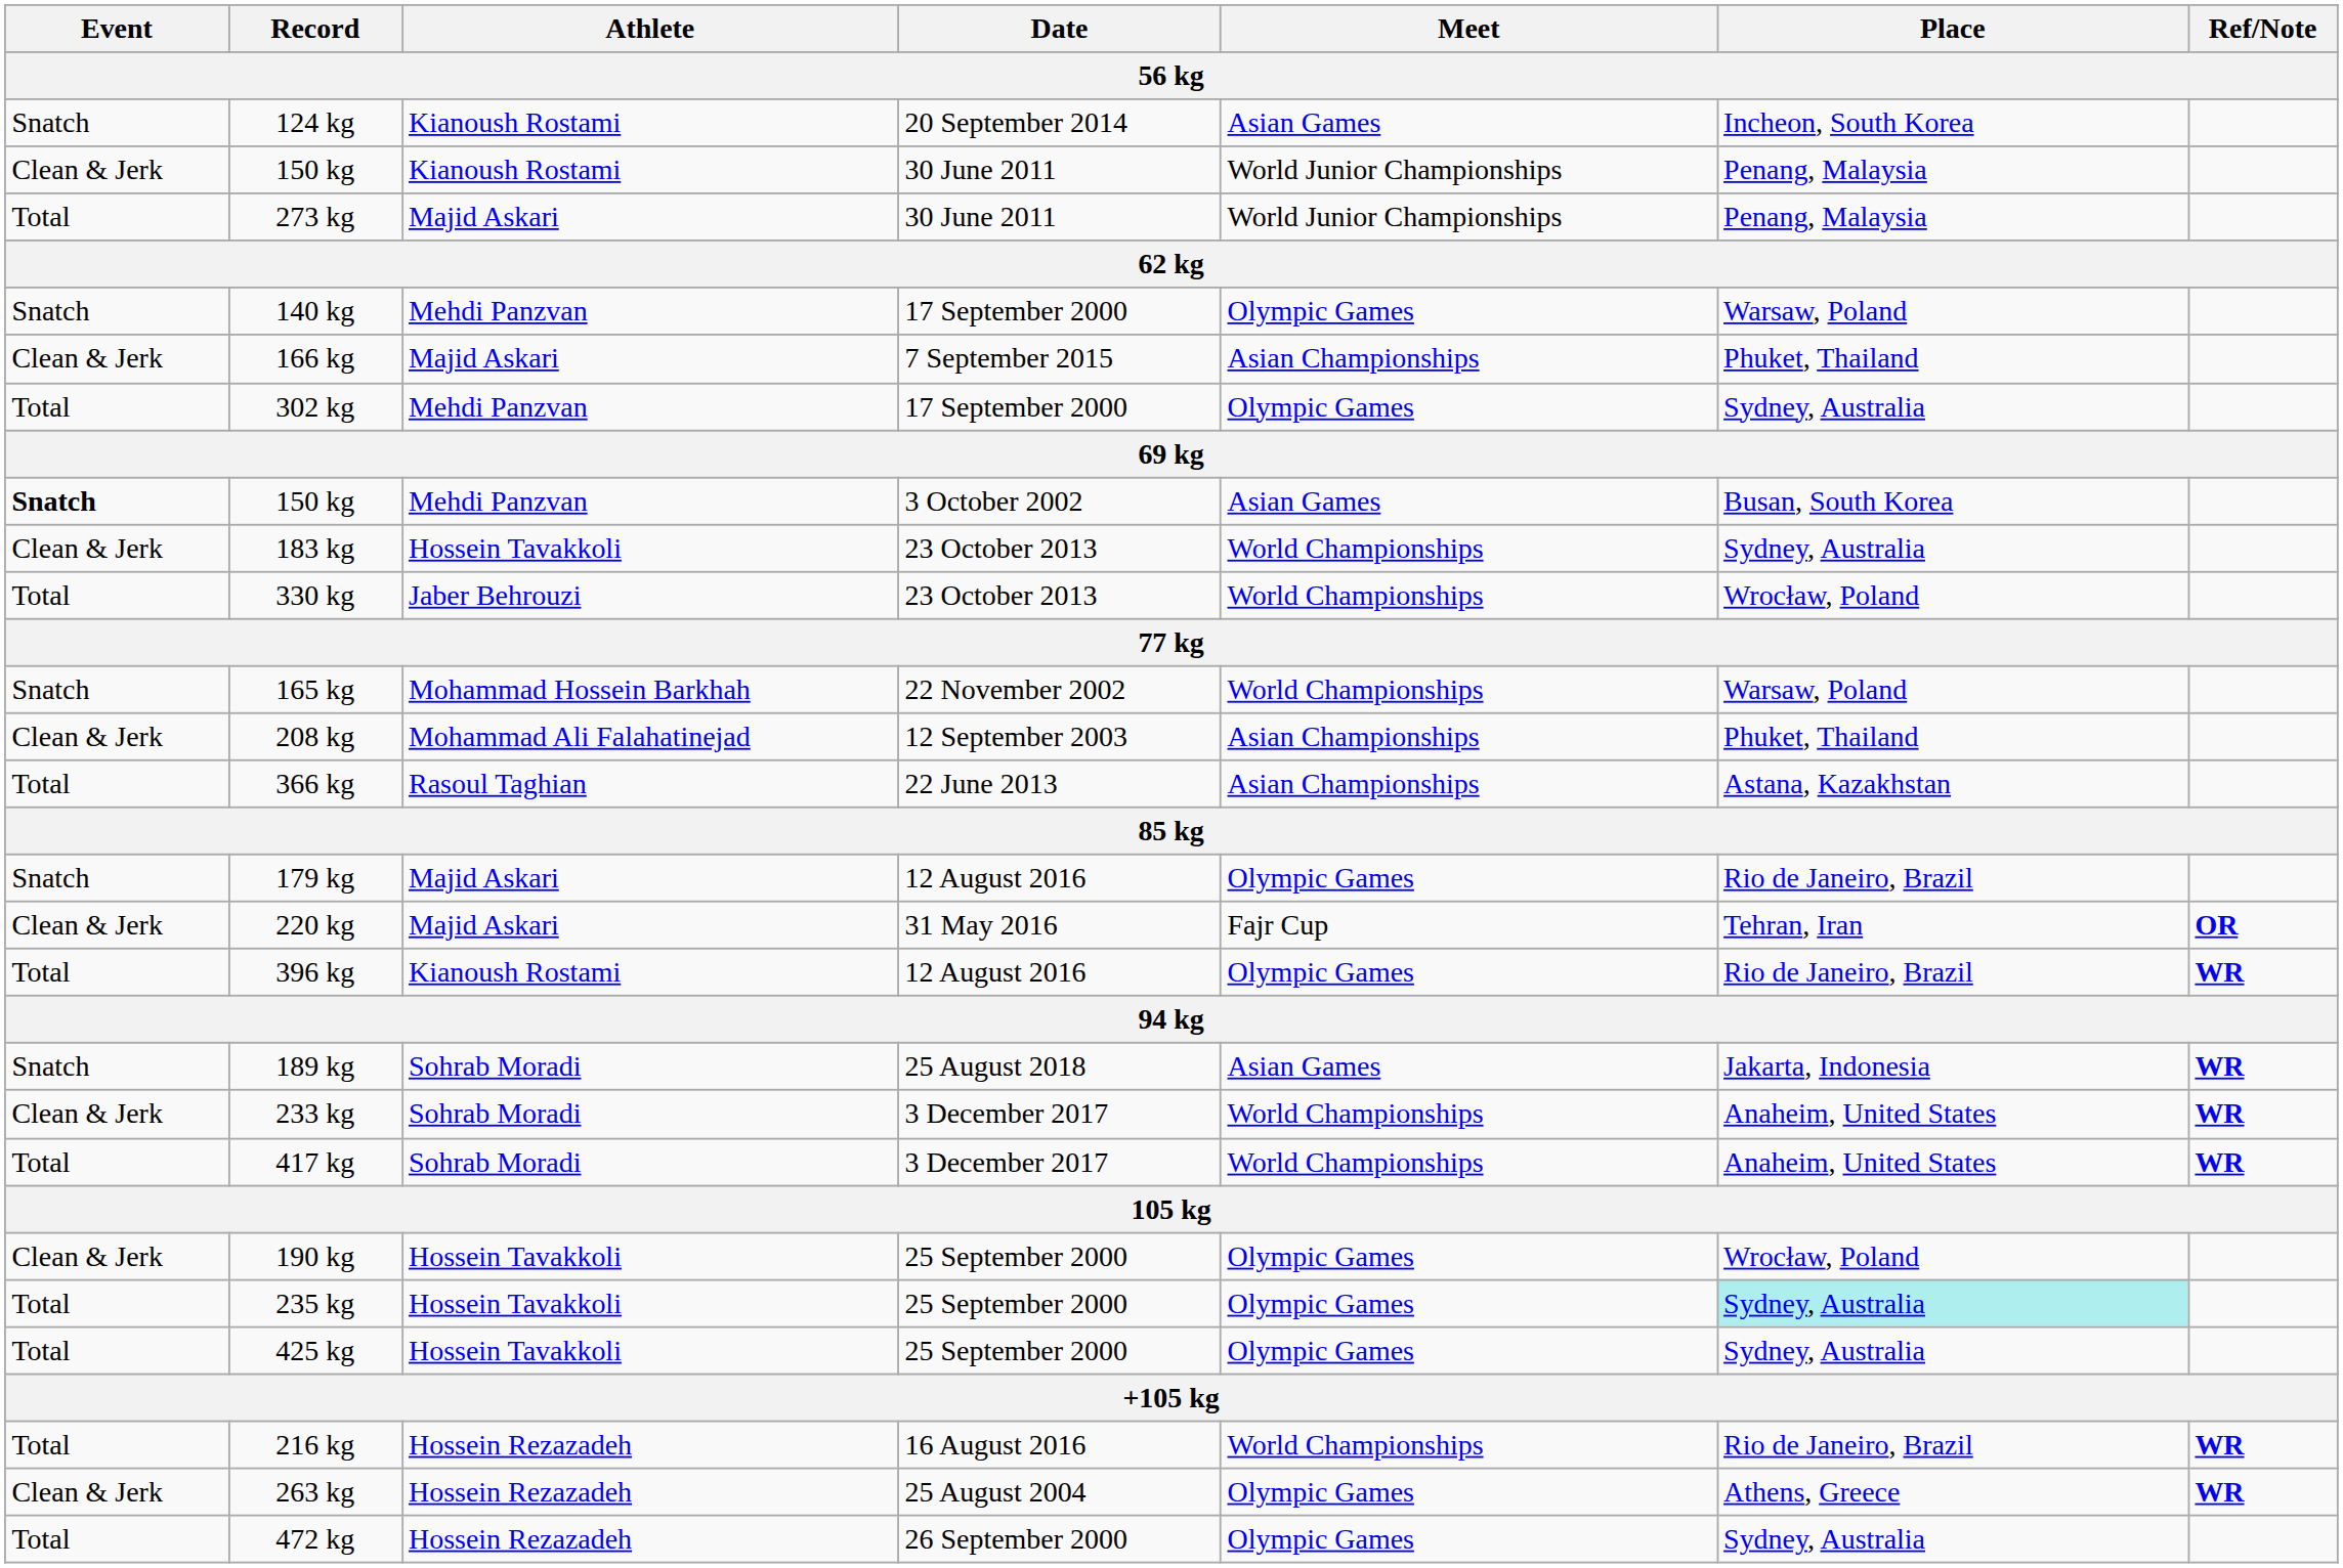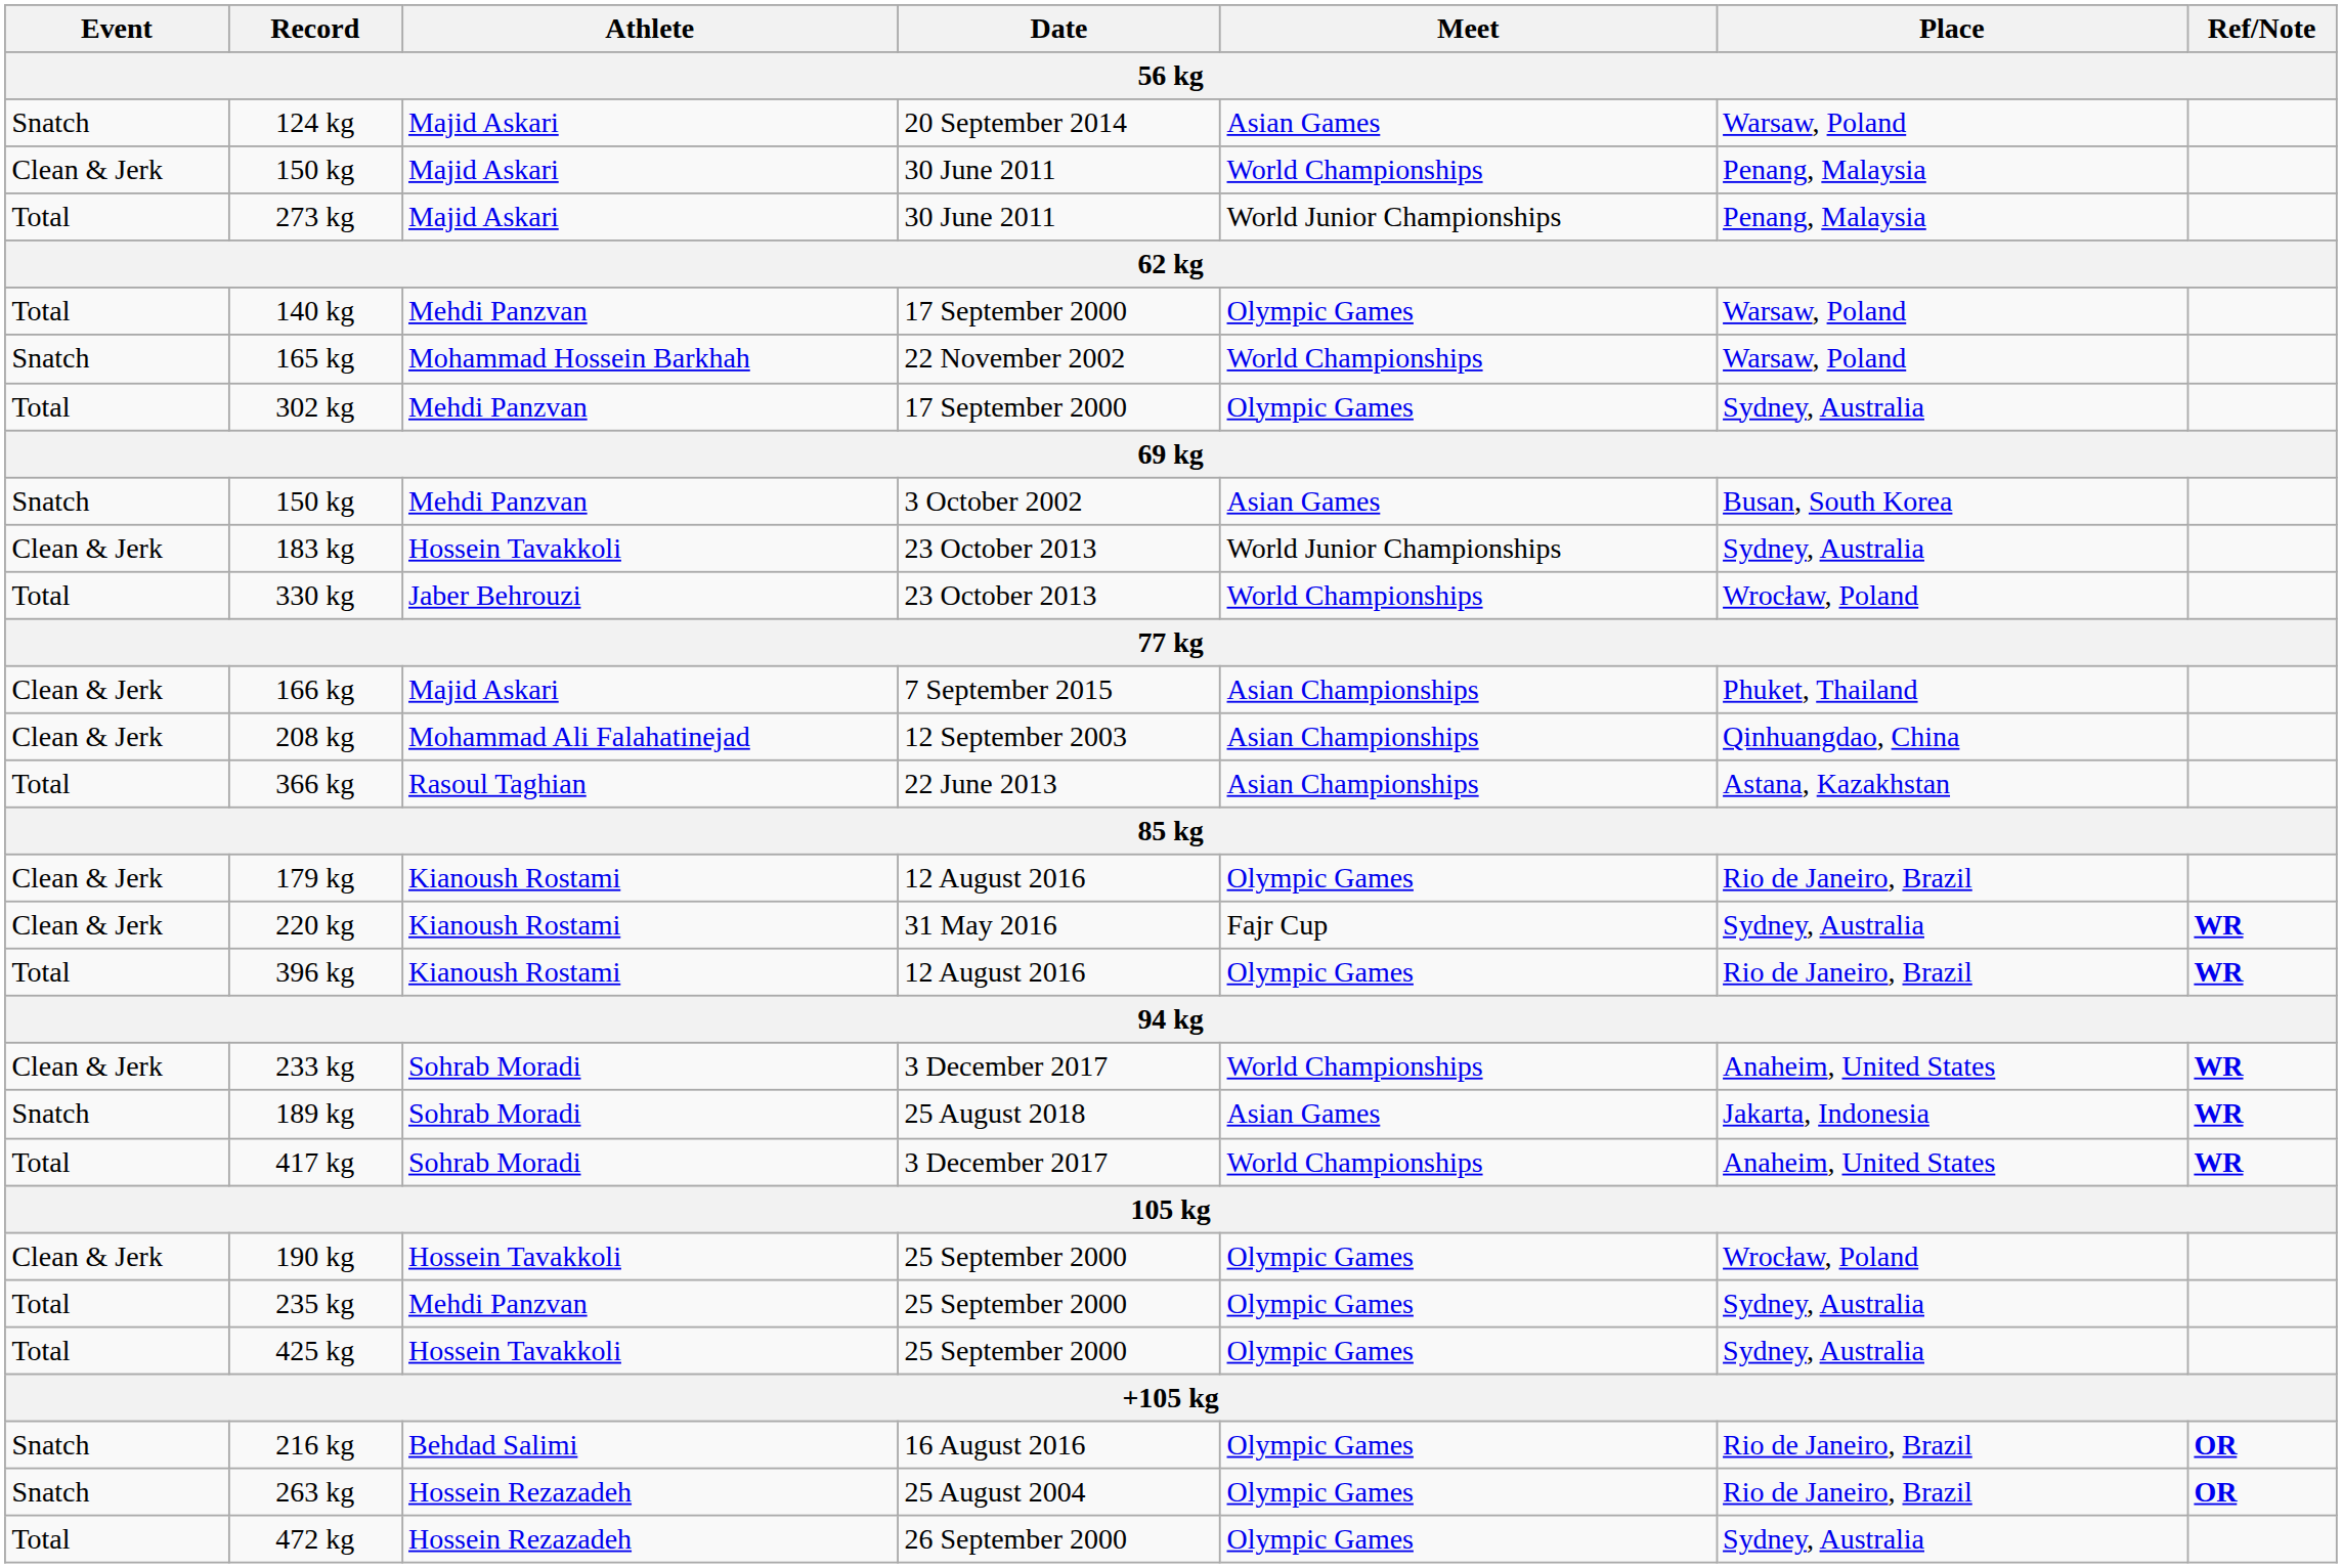 <table class="wikitable" style="font-size:95%; width: 98%;">
 <tr>
 <th width=9%>Event</th>
 <th width=7%>Record</th>
 <th width=20%>Athlete</th>
 <th width=13%>Date</th>
 <th width=20%>Meet</th>
 <th width=19%>Place</th>
 <th width=6%>Ref/Note</th>
 </tr>
 <tr bgcolor="#DDDDDD">
 <th colspan="7">56 kg</th>
 </tr>
 <tr>
 <td>Snatch</td>
 <td align="center">124 kg</td>
-<td><a href='#'>Kianoush Rostami</a></td>
+<td><a href='#'>Majid Askari</a></td>
 <td>20 September 2014</td>
 <td><a href='#'>Asian Games</a></td>
-<td> <a href='#'>Incheon</a>, <a href='#'>South Korea</a></td>
+<td> <a href='#'>Warsaw</a>, <a href='#'>Poland</a></td>
 <td></td>
 </tr>
 <tr>
 <td>Clean & Jerk</td>
 <td align="center">150 kg</td>
-<td><a href='#'>Kianoush Rostami</a></td>
+<td><a href='#'>Majid Askari</a></td>
 <td>30 June 2011</td>
-<td>World Junior Championships</td>
+<td><a href='#'>World Championships</a></td>
 <td> <a href='#'>Penang</a>, <a href='#'>Malaysia</a></td>
 <td></td>
 </tr>
 <tr>
 <td>Total</td>
 <td align="center">273 kg</td>
 <td><a href='#'>Majid Askari</a></td>
 <td>30 June 2011</td>
 <td>World Junior Championships</td>
 <td> <a href='#'>Penang</a>, <a href='#'>Malaysia</a></td>
 <td></td>
 </tr>
 <tr bgcolor="#DDDDDD">
 <th colspan="7">62 kg</th>
 </tr>
 <tr>
-<td>Snatch</td>
+<td>Total</td>
 <td align="center">140 kg</td>
 <td><a href='#'>Mehdi Panzvan</a></td>
 <td>17 September 2000</td>
 <td><a href='#'>Olympic Games</a></td>
 <td> <a href='#'>Warsaw</a>, <a href='#'>Poland</a></td>
 <td></td>
 </tr>
 <tr>
-<td>Clean & Jerk</td>
-<td align="center">166 kg</td>
-<td><a href='#'>Majid Askari</a></td>
-<td>7 September 2015</td>
-<td><a href='#'>Asian Championships</a></td>
-<td> <a href='#'>Phuket</a>, <a href='#'>Thailand</a></td>
+<td>Snatch</td>
+<td align="center">165 kg</td>
+<td><a href='#'>Mohammad Hossein Barkhah</a></td>
+<td>22 November 2002</td>
+<td><a href='#'>World Championships</a></td>
+<td> <a href='#'>Warsaw</a>, <a href='#'>Poland</a></td>
 <td></td>
 </tr>
 <tr>
 <td>Total</td>
 <td align="center">302 kg</td>
 <td><a href='#'>Mehdi Panzvan</a></td>
 <td>17 September 2000</td>
 <td><a href='#'>Olympic Games</a></td>
 <td> <a href='#'>Sydney</a>, <a href='#'>Australia</a></td>
 <td></td>
 </tr>
 <tr bgcolor="#DDDDDD">
 <th colspan="7">69 kg</th>
 </tr>
 <tr>
-<td><strong>Snatch</strong></td>
+<td>Snatch</td>
 <td align="center">150 kg</td>
 <td><a href='#'>Mehdi Panzvan</a></td>
 <td>3 October 2002</td>
 <td><a href='#'>Asian Games</a></td>
 <td> <a href='#'>Busan</a>, <a href='#'>South Korea</a></td>
 <td></td>
 </tr>
 <tr>
 <td>Clean & Jerk</td>
 <td align="center">183 kg</td>
 <td><a href='#'>Hossein Tavakkoli</a></td>
 <td>23 October 2013</td>
-<td><a href='#'>World Championships</a></td>
+<td>World Junior Championships</td>
 <td> <a href='#'>Sydney</a>, <a href='#'>Australia</a></td>
 <td></td>
 </tr>
 <tr>
 <td>Total</td>
 <td align="center">330 kg</td>
 <td><a href='#'>Jaber Behrouzi</a></td>
 <td>23 October 2013</td>
 <td><a href='#'>World Championships</a></td>
 <td> <a href='#'>Wrocław</a>, <a href='#'>Poland</a></td>
 <td></td>
 </tr>
 <tr bgcolor="#DDDDDD">
 <th colspan="7">77 kg</th>
 </tr>
 <tr>
-<td>Snatch</td>
-<td align="center">165 kg</td>
-<td><a href='#'>Mohammad Hossein Barkhah</a></td>
-<td>22 November 2002</td>
-<td><a href='#'>World Championships</a></td>
-<td> <a href='#'>Warsaw</a>, <a href='#'>Poland</a></td>
+<td>Clean & Jerk</td>
+<td align="center">166 kg</td>
+<td><a href='#'>Majid Askari</a></td>
+<td>7 September 2015</td>
+<td><a href='#'>Asian Championships</a></td>
+<td> <a href='#'>Phuket</a>, <a href='#'>Thailand</a></td>
 <td></td>
 </tr>
 <tr>
 <td>Clean & Jerk</td>
 <td align="center">208 kg</td>
 <td><a href='#'>Mohammad Ali Falahatinejad</a></td>
 <td>12 September 2003</td>
 <td><a href='#'>Asian Championships</a></td>
-<td> <a href='#'>Phuket</a>, <a href='#'>Thailand</a></td>
+<td> <a href='#'>Qinhuangdao</a>, <a href='#'>China</a></td>
 <td></td>
 </tr>
 <tr>
 <td>Total</td>
 <td align="center">366 kg</td>
 <td><a href='#'>Rasoul Taghian</a></td>
 <td>22 June 2013</td>
 <td><a href='#'>Asian Championships</a></td>
 <td> <a href='#'>Astana</a>, <a href='#'>Kazakhstan</a></td>
 <td></td>
 </tr>
 <tr bgcolor="#DDDDDD">
 <th colspan="7">85 kg</th>
 </tr>
 <tr>
-<td>Snatch</td>
+<td>Clean & Jerk</td>
 <td align="center">179 kg</td>
-<td><a href='#'>Majid Askari</a></td>
+<td><a href='#'>Kianoush Rostami</a></td>
 <td>12 August 2016</td>
 <td><a href='#'>Olympic Games</a></td>
 <td> <a href='#'>Rio de Janeiro</a>, <a href='#'>Brazil</a></td>
 <td></td>
 </tr>
 <tr>
 <td>Clean & Jerk</td>
 <td align="center">220 kg</td>
-<td><a href='#'>Majid Askari</a></td>
+<td><a href='#'>Kianoush Rostami</a></td>
 <td>31 May 2016</td>
 <td>Fajr Cup</td>
-<td> <a href='#'>Tehran</a>, <a href='#'>Iran</a></td>
-<td><strong><a href='#'>OR</a></strong></td>
+<td> <a href='#'>Sydney</a>, <a href='#'>Australia</a></td>
+<td><strong><a href='#'>WR</a></strong></td>
 </tr>
 <tr>
 <td>Total</td>
 <td align="center">396 kg</td>
 <td><a href='#'>Kianoush Rostami</a></td>
 <td>12 August 2016</td>
 <td><a href='#'>Olympic Games</a></td>
 <td> <a href='#'>Rio de Janeiro</a>, <a href='#'>Brazil</a></td>
 <td><strong><a href='#'>WR</a></strong></td>
 </tr>
 <tr bgcolor="#DDDDDD">
 <th colspan="7">94 kg</th>
 </tr>
 <tr>
+<td>Clean & Jerk</td>
+<td align="center">233 kg</td>
+<td><a href='#'>Sohrab Moradi</a></td>
+<td>3 December 2017</td>
+<td><a href='#'>World Championships</a></td>
+<td> <a href='#'>Anaheim</a>, <a href='#'>United States</a></td>
+<td><strong><a href='#'>WR</a></strong></td>
+</tr>
+<tr>
 <td>Snatch</td>
 <td align="center">189 kg</td>
 <td><a href='#'>Sohrab Moradi</a></td>
 <td>25 August 2018</td>
 <td><a href='#'>Asian Games</a></td>
 <td> <a href='#'>Jakarta</a>, <a href='#'>Indonesia</a></td>
-<td><strong><a href='#'>WR</a></strong></td>
-</tr>
-<tr>
-<td>Clean & Jerk</td>
-<td align="center">233 kg</td>
-<td><a href='#'>Sohrab Moradi</a></td>
-<td>3 December 2017</td>
-<td><a href='#'>World Championships</a></td>
-<td> <a href='#'>Anaheim</a>, <a href='#'>United States</a></td>
 <td><strong><a href='#'>WR</a></strong></td>
 </tr>
 <tr>
 <td>Total</td>
 <td align="center">417 kg</td>
 <td><a href='#'>Sohrab Moradi</a></td>
 <td>3 December 2017</td>
 <td><a href='#'>World Championships</a></td>
 <td> <a href='#'>Anaheim</a>, <a href='#'>United States</a></td>
 <td><strong><a href='#'>WR</a></strong></td>
 </tr>
 <tr bgcolor="#DDDDDD">
 <th colspan="7">105 kg</th>
 </tr>
 <tr>
 <td>Clean & Jerk</td>
 <td align="center">190 kg</td>
 <td><a href='#'>Hossein Tavakkoli</a></td>
 <td>25 September 2000</td>
 <td><a href='#'>Olympic Games</a></td>
 <td> <a href='#'>Wrocław</a>, <a href='#'>Poland</a></td>
 <td></td>
 </tr>
 <tr>
 <td>Total</td>
 <td align="center">235 kg</td>
-<td><a href='#'>Hossein Tavakkoli</a></td>
+<td><a href='#'>Mehdi Panzvan</a></td>
 <td>25 September 2000</td>
 <td><a href='#'>Olympic Games</a></td>
-<td style="background: paleturquoise;"> <a href='#'>Sydney</a>, <a href='#'>Australia</a></td>
+<td> <a href='#'>Sydney</a>, <a href='#'>Australia</a></td>
 <td></td>
 </tr>
 <tr>
 <td>Total</td>
 <td align="center">425 kg</td>
 <td><a href='#'>Hossein Tavakkoli</a></td>
 <td>25 September 2000</td>
 <td><a href='#'>Olympic Games</a></td>
 <td> <a href='#'>Sydney</a>, <a href='#'>Australia</a></td>
 <td></td>
 </tr>
 <tr bgcolor="#DDDDDD">
 <th colspan="7">+105 kg</th>
 </tr>
 <tr>
-<td>Total</td>
+<td>Snatch</td>
 <td align="center">216 kg</td>
-<td><a href='#'>Hossein Rezazadeh</a></td>
+<td><a href='#'>Behdad Salimi</a></td>
 <td>16 August 2016</td>
-<td><a href='#'>World Championships</a></td>
+<td><a href='#'>Olympic Games</a></td>
 <td> <a href='#'>Rio de Janeiro</a>, <a href='#'>Brazil</a></td>
-<td><strong><a href='#'>WR</a></strong></td>
+<td><strong><a href='#'>OR</a></strong></td>
 </tr>
 <tr>
-<td>Clean & Jerk</td>
+<td>Snatch</td>
 <td align="center">263 kg</td>
 <td><a href='#'>Hossein Rezazadeh</a></td>
 <td>25 August 2004</td>
 <td><a href='#'>Olympic Games</a></td>
-<td> <a href='#'>Athens</a>, <a href='#'>Greece</a></td>
-<td><strong><a href='#'>WR</a></strong></td>
+<td> <a href='#'>Rio de Janeiro</a>, <a href='#'>Brazil</a></td>
+<td><strong><a href='#'>OR</a></strong></td>
 </tr>
 <tr>
 <td>Total</td>
 <td align="center">472 kg</td>
 <td><a href='#'>Hossein Rezazadeh</a></td>
 <td>26 September 2000</td>
 <td><a href='#'>Olympic Games</a></td>
 <td> <a href='#'>Sydney</a>, <a href='#'>Australia</a></td>
 <td></td>
 </tr>
 </table>
